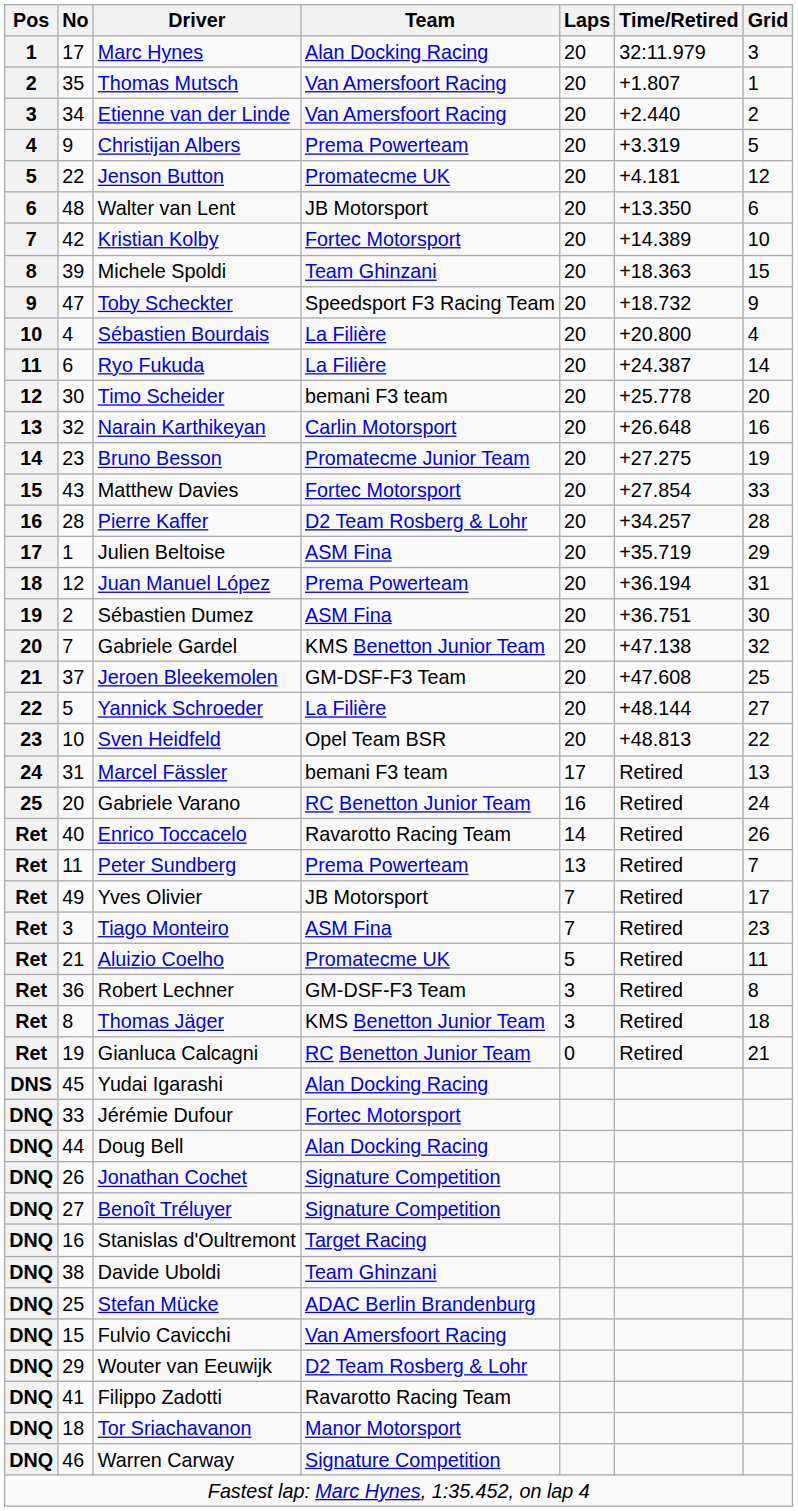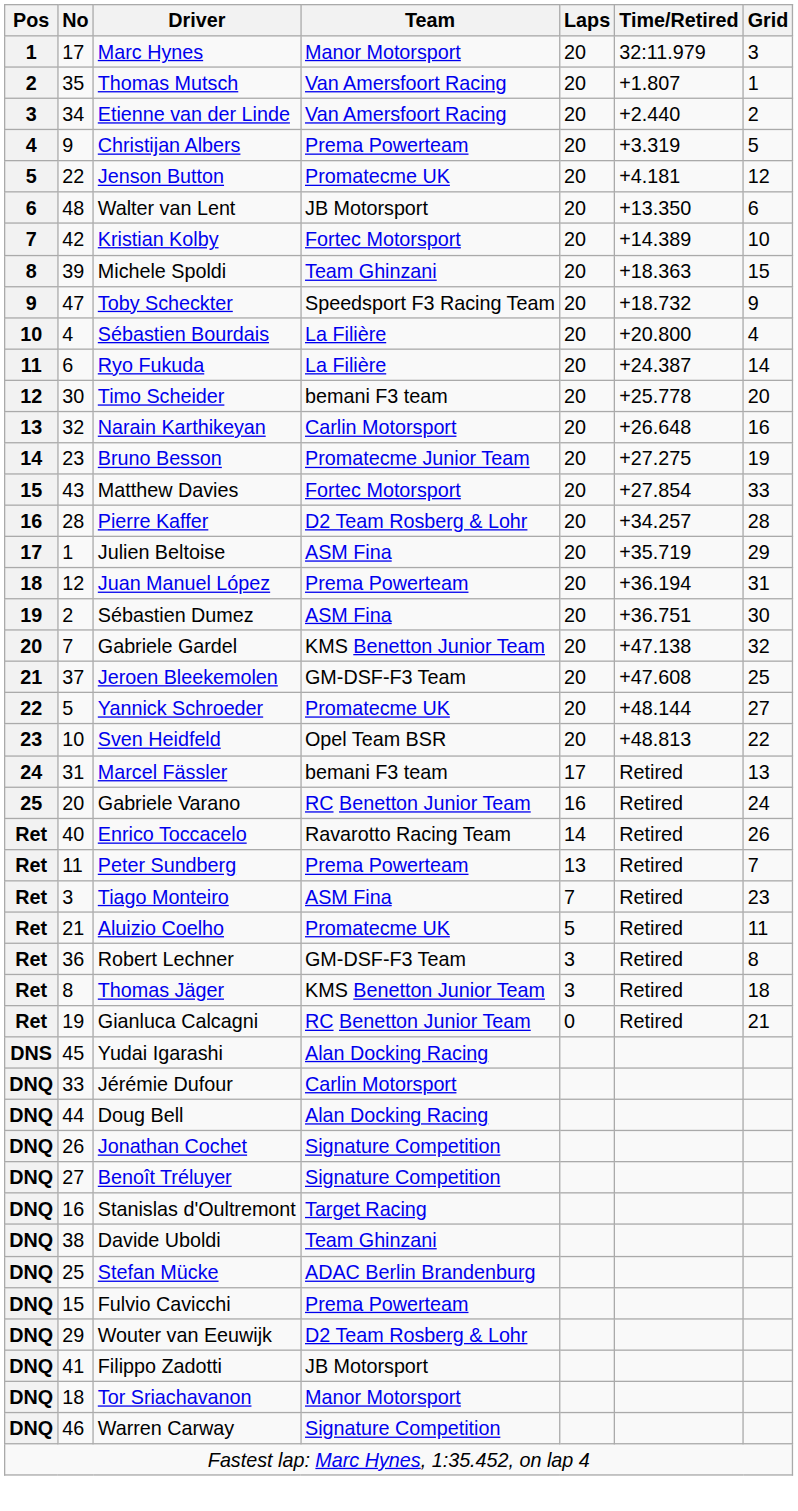 <table class="wikitable" style="font-size: 95%;">
 <tr>
 <th>Pos</th>
 <th>No</th>
 <th>Driver</th>
 <th>Team</th>
 <th>Laps</th>
 <th>Time/Retired</th>
 <th>Grid</th>
 </tr>
 <tr>
 <th>1</th>
 <td>17</td>
 <td> <a href='#'>Marc Hynes</a></td>
-<td><a href='#'>Alan Docking Racing</a></td>
+<td><a href='#'>Manor Motorsport</a></td>
 <td>20</td>
 <td>32:11.979</td>
 <td>3</td>
 </tr>
 <tr>
 <th>2</th>
 <td>35</td>
 <td> <a href='#'>Thomas Mutsch</a></td>
 <td><a href='#'>Van Amersfoort Racing</a></td>
 <td>20</td>
 <td>+1.807</td>
 <td>1</td>
 </tr>
 <tr>
 <th>3</th>
 <td>34</td>
 <td> <a href='#'>Etienne van der Linde</a></td>
 <td><a href='#'>Van Amersfoort Racing</a></td>
 <td>20</td>
 <td>+2.440</td>
 <td>2</td>
 </tr>
 <tr>
 <th>4</th>
 <td>9</td>
 <td> <a href='#'>Christijan Albers</a></td>
 <td><a href='#'>Prema Powerteam</a></td>
 <td>20</td>
 <td>+3.319</td>
 <td>5</td>
 </tr>
 <tr>
 <th>5</th>
 <td>22</td>
 <td> <a href='#'>Jenson Button</a></td>
 <td><a href='#'>Promatecme UK</a></td>
 <td>20</td>
 <td>+4.181</td>
 <td>12</td>
 </tr>
 <tr>
 <th>6</th>
 <td>48</td>
 <td> Walter van Lent</td>
 <td>JB Motorsport</td>
 <td>20</td>
 <td>+13.350</td>
 <td>6</td>
 </tr>
 <tr>
 <th>7</th>
 <td>42</td>
 <td> <a href='#'>Kristian Kolby</a></td>
 <td><a href='#'>Fortec Motorsport</a></td>
 <td>20</td>
 <td>+14.389</td>
 <td>10</td>
 </tr>
 <tr>
 <th>8</th>
 <td>39</td>
 <td> Michele Spoldi</td>
 <td><a href='#'>Team Ghinzani</a></td>
 <td>20</td>
 <td>+18.363</td>
 <td>15</td>
 </tr>
 <tr>
 <th>9</th>
 <td>47</td>
 <td> <a href='#'>Toby Scheckter</a></td>
 <td>Speedsport F3 Racing Team</td>
 <td>20</td>
 <td>+18.732</td>
 <td>9</td>
 </tr>
 <tr>
 <th>10</th>
 <td>4</td>
 <td> <a href='#'>Sébastien Bourdais</a></td>
 <td><a href='#'>La Filière</a></td>
 <td>20</td>
 <td>+20.800</td>
 <td>4</td>
 </tr>
 <tr>
 <th>11</th>
 <td>6</td>
 <td> <a href='#'>Ryo Fukuda</a></td>
 <td><a href='#'>La Filière</a></td>
 <td>20</td>
 <td>+24.387</td>
 <td>14</td>
 </tr>
 <tr>
 <th>12</th>
 <td>30</td>
 <td> <a href='#'>Timo Scheider</a></td>
 <td>bemani F3 team</td>
 <td>20</td>
 <td>+25.778</td>
 <td>20</td>
 </tr>
 <tr>
 <th>13</th>
 <td>32</td>
 <td> <a href='#'>Narain Karthikeyan</a></td>
 <td><a href='#'>Carlin Motorsport</a></td>
 <td>20</td>
 <td>+26.648</td>
 <td>16</td>
 </tr>
 <tr>
 <th>14</th>
 <td>23</td>
 <td> <a href='#'>Bruno Besson</a></td>
 <td><a href='#'>Promatecme Junior Team</a></td>
 <td>20</td>
 <td>+27.275</td>
 <td>19</td>
 </tr>
 <tr>
 <th>15</th>
 <td>43</td>
 <td> Matthew Davies</td>
 <td><a href='#'>Fortec Motorsport</a></td>
 <td>20</td>
 <td>+27.854</td>
 <td>33</td>
 </tr>
 <tr>
 <th>16</th>
 <td>28</td>
 <td> <a href='#'>Pierre Kaffer</a></td>
 <td><a href='#'>D2 Team Rosberg & Lohr</a></td>
 <td>20</td>
 <td>+34.257</td>
 <td>28</td>
 </tr>
 <tr>
 <th>17</th>
 <td>1</td>
 <td> Julien Beltoise</td>
 <td><a href='#'>ASM Fina</a></td>
 <td>20</td>
 <td>+35.719</td>
 <td>29</td>
 </tr>
 <tr>
 <th>18</th>
 <td>12</td>
 <td> <a href='#'>Juan Manuel López</a></td>
 <td><a href='#'>Prema Powerteam</a></td>
 <td>20</td>
 <td>+36.194</td>
 <td>31</td>
 </tr>
 <tr>
 <th>19</th>
 <td>2</td>
 <td> Sébastien Dumez</td>
 <td><a href='#'>ASM Fina</a></td>
 <td>20</td>
 <td>+36.751</td>
 <td>30</td>
 </tr>
 <tr>
 <th>20</th>
 <td>7</td>
 <td> Gabriele Gardel</td>
 <td>KMS <a href='#'>Benetton Junior Team</a></td>
 <td>20</td>
 <td>+47.138</td>
 <td>32</td>
 </tr>
 <tr>
 <th>21</th>
 <td>37</td>
 <td> <a href='#'>Jeroen Bleekemolen</a></td>
 <td>GM-DSF-F3 Team</td>
 <td>20</td>
 <td>+47.608</td>
 <td>25</td>
 </tr>
 <tr>
 <th>22</th>
 <td>5</td>
 <td> <a href='#'>Yannick Schroeder</a></td>
-<td><a href='#'>La Filière</a></td>
+<td><a href='#'>Promatecme UK</a></td>
 <td>20</td>
 <td>+48.144</td>
 <td>27</td>
 </tr>
 <tr>
 <th>23</th>
 <td>10</td>
 <td> <a href='#'>Sven Heidfeld</a></td>
 <td>Opel Team BSR</td>
 <td>20</td>
 <td>+48.813</td>
 <td>22</td>
 </tr>
 <tr>
 <th>24</th>
 <td>31</td>
 <td> <a href='#'>Marcel Fässler</a></td>
 <td>bemani F3 team</td>
 <td>17</td>
 <td>Retired</td>
 <td>13</td>
 </tr>
 <tr>
 <th>25</th>
 <td>20</td>
 <td> Gabriele Varano</td>
 <td><a href='#'>RC</a> <a href='#'>Benetton Junior Team</a></td>
 <td>16</td>
 <td>Retired</td>
 <td>24</td>
 </tr>
 <tr>
 <th>Ret</th>
 <td>40</td>
 <td> <a href='#'>Enrico Toccacelo</a></td>
 <td>Ravarotto Racing Team</td>
 <td>14</td>
 <td>Retired</td>
 <td>26</td>
 </tr>
 <tr>
 <th>Ret</th>
 <td>11</td>
 <td> <a href='#'>Peter Sundberg</a></td>
 <td><a href='#'>Prema Powerteam</a></td>
 <td>13</td>
 <td>Retired</td>
 <td>7</td>
-</tr>
-<tr>
-<th>Ret</th>
-<td>49</td>
-<td> Yves Olivier</td>
-<td>JB Motorsport</td>
-<td>7</td>
-<td>Retired</td>
-<td>17</td>
 </tr>
 <tr>
 <th>Ret</th>
 <td>3</td>
 <td> <a href='#'>Tiago Monteiro</a></td>
 <td><a href='#'>ASM Fina</a></td>
 <td>7</td>
 <td>Retired</td>
 <td>23</td>
 </tr>
 <tr>
 <th>Ret</th>
 <td>21</td>
 <td> <a href='#'>Aluizio Coelho</a></td>
 <td><a href='#'>Promatecme UK</a></td>
 <td>5</td>
 <td>Retired</td>
 <td>11</td>
 </tr>
 <tr>
 <th>Ret</th>
 <td>36</td>
 <td> Robert Lechner</td>
 <td>GM-DSF-F3 Team</td>
 <td>3</td>
 <td>Retired</td>
 <td>8</td>
 </tr>
 <tr>
 <th>Ret</th>
 <td>8</td>
 <td> <a href='#'>Thomas Jäger</a></td>
 <td>KMS <a href='#'>Benetton Junior Team</a></td>
 <td>3</td>
 <td>Retired</td>
 <td>18</td>
 </tr>
 <tr>
 <th>Ret</th>
 <td>19</td>
 <td> Gianluca Calcagni</td>
 <td><a href='#'>RC</a> <a href='#'>Benetton Junior Team</a></td>
 <td>0</td>
 <td>Retired</td>
 <td>21</td>
 </tr>
 <tr>
 <th>DNS</th>
 <td>45</td>
 <td> Yudai Igarashi</td>
 <td><a href='#'>Alan Docking Racing</a></td>
 <td></td>
 <td></td>
 <td></td>
 </tr>
 <tr>
 <th>DNQ</th>
 <td>33</td>
 <td> Jérémie Dufour</td>
-<td><a href='#'>Fortec Motorsport</a></td>
+<td><a href='#'>Carlin Motorsport</a></td>
 <td></td>
 <td></td>
 <td></td>
 </tr>
 <tr>
 <th>DNQ</th>
 <td>44</td>
 <td> Doug Bell</td>
 <td><a href='#'>Alan Docking Racing</a></td>
 <td></td>
 <td></td>
 <td></td>
 </tr>
 <tr>
 <th>DNQ</th>
 <td>26</td>
 <td> <a href='#'>Jonathan Cochet</a></td>
 <td><a href='#'>Signature Competition</a></td>
 <td></td>
 <td></td>
 <td></td>
 </tr>
 <tr>
 <th>DNQ</th>
 <td>27</td>
 <td> <a href='#'>Benoît Tréluyer</a></td>
 <td><a href='#'>Signature Competition</a></td>
 <td></td>
 <td></td>
 <td></td>
 </tr>
 <tr>
 <th>DNQ</th>
 <td>16</td>
 <td> Stanislas d'Oultremont</td>
 <td><a href='#'>Target Racing</a></td>
 <td></td>
 <td></td>
 <td></td>
 </tr>
 <tr>
 <th>DNQ</th>
 <td>38</td>
 <td> Davide Uboldi</td>
 <td><a href='#'>Team Ghinzani</a></td>
 <td></td>
 <td></td>
 <td></td>
 </tr>
 <tr>
 <th>DNQ</th>
 <td>25</td>
 <td> <a href='#'>Stefan Mücke</a></td>
 <td><a href='#'>ADAC Berlin Brandenburg</a></td>
 <td></td>
 <td></td>
 <td></td>
 </tr>
 <tr>
 <th>DNQ</th>
 <td>15</td>
 <td> Fulvio Cavicchi</td>
-<td><a href='#'>Van Amersfoort Racing</a></td>
+<td><a href='#'>Prema Powerteam</a></td>
 <td></td>
 <td></td>
 <td></td>
 </tr>
 <tr>
 <th>DNQ</th>
 <td>29</td>
 <td> Wouter van Eeuwijk</td>
 <td><a href='#'>D2 Team Rosberg & Lohr</a></td>
 <td></td>
 <td></td>
 <td></td>
 </tr>
 <tr>
 <th>DNQ</th>
 <td>41</td>
 <td> Filippo Zadotti</td>
-<td>Ravarotto Racing Team</td>
+<td>JB Motorsport</td>
 <td></td>
 <td></td>
 <td></td>
 </tr>
 <tr>
 <th>DNQ</th>
 <td>18</td>
 <td> <a href='#'>Tor Sriachavanon</a></td>
 <td><a href='#'>Manor Motorsport</a></td>
 <td></td>
 <td></td>
 <td></td>
 </tr>
 <tr>
 <th>DNQ</th>
 <td>46</td>
 <td> Warren Carway</td>
 <td><a href='#'>Signature Competition</a></td>
 <td></td>
 <td></td>
 <td></td>
 </tr>
 <tr>
 <td colspan=7 align=center><em>Fastest lap: <a href='#'>Marc Hynes</a>, 1:35.452,  on lap 4</em></td>
 </tr>
 </table>
